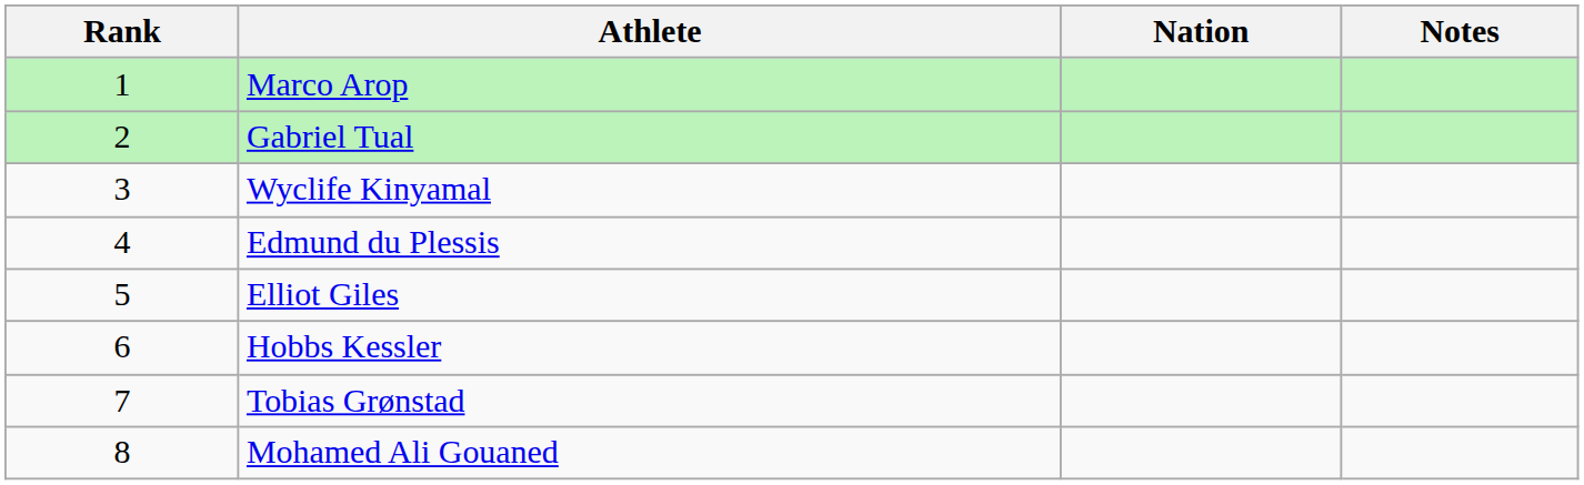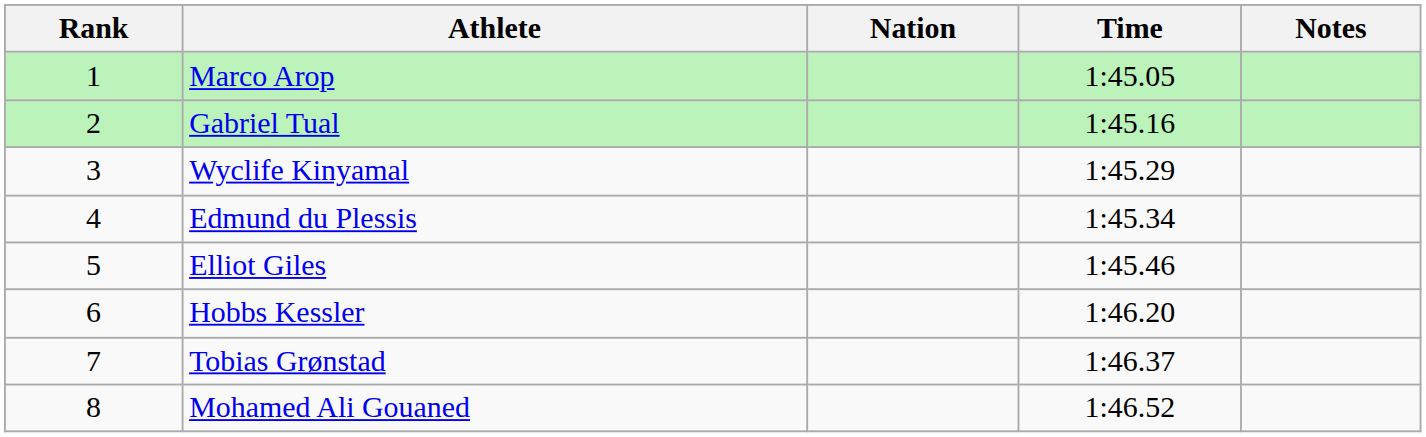 <table class="wikitable sortable" style="text-align:center;width: 60%;">
 <tr>
 <th>Rank</th>
 <th>Athlete</th>
 <th>Nation</th>
+<th>Time</th>
 <th>Notes</th>
 </tr>
 <tr bgcolor=#bbf3bb>
 <td>1</td>
 <td align="left"><a href='#'>Marco Arop</a></td>
 <td align="left"></td>
+<td>1:45.05</td>
 <td></td>
 </tr>
 <tr bgcolor=#bbf3bb>
 <td>2</td>
 <td align="left"><a href='#'>Gabriel Tual</a></td>
 <td align="left"></td>
+<td>1:45.16</td>
 <td></td>
 </tr>
 <tr>
 <td>3</td>
 <td align="left"><a href='#'>Wyclife Kinyamal</a></td>
 <td align="left"></td>
+<td>1:45.29</td>
 <td></td>
 </tr>
 <tr>
 <td>4</td>
 <td align="left"><a href='#'>Edmund du Plessis</a></td>
 <td align="left"></td>
+<td>1:45.34</td>
 <td></td>
 </tr>
 <tr>
 <td>5</td>
 <td align="left"><a href='#'>Elliot Giles</a></td>
 <td align="left"></td>
+<td>1:45.46</td>
 <td></td>
 </tr>
 <tr>
 <td>6</td>
 <td align="left"><a href='#'>Hobbs Kessler</a></td>
 <td align="left"></td>
+<td>1:46.20</td>
 <td></td>
 </tr>
 <tr>
 <td>7</td>
 <td align="left"><a href='#'>Tobias Grønstad</a></td>
 <td align="left"></td>
+<td>1:46.37</td>
 <td></td>
 </tr>
 <tr>
 <td>8</td>
 <td align="left"><a href='#'>Mohamed Ali Gouaned</a></td>
 <td align="left"></td>
+<td>1:46.52</td>
 <td></td>
 </tr>
 </table>
